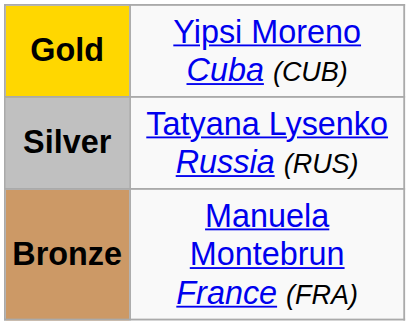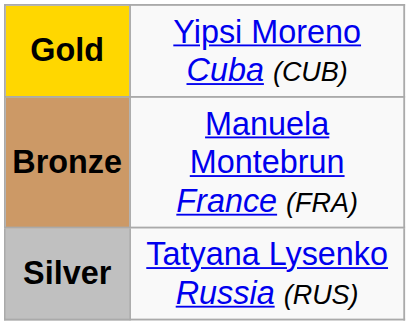 <table class="wikitable" style=" text-align:center; font-size:110%;" width="35%">
 <tr>
 <td bgcolor="gold"><strong>Gold</strong></td>
 <td> <a href='#'>Yipsi Moreno</a><br><em><a href='#'>Cuba</a> <small>(CUB)</small></em></td>
 </tr>
 <tr>
+<td bgcolor="CC9966"><strong>Bronze</strong></td>
+<td> <a href='#'>Manuela Montebrun</a><br><em><a href='#'>France</a> <small>(FRA)</small></em></td>
+</tr>
+<tr>
 <td bgcolor="silver"><strong>Silver</strong></td>
 <td> <a href='#'>Tatyana Lysenko</a><br><em><a href='#'>Russia</a> <small>(RUS)</small></em></td>
 </tr>
-<tr>
-<td bgcolor="CC9966"><strong>Bronze</strong></td>
-<td> <a href='#'>Manuela Montebrun</a><br><em><a href='#'>France</a> <small>(FRA)</small></em></td>
-</tr>
 </table>
